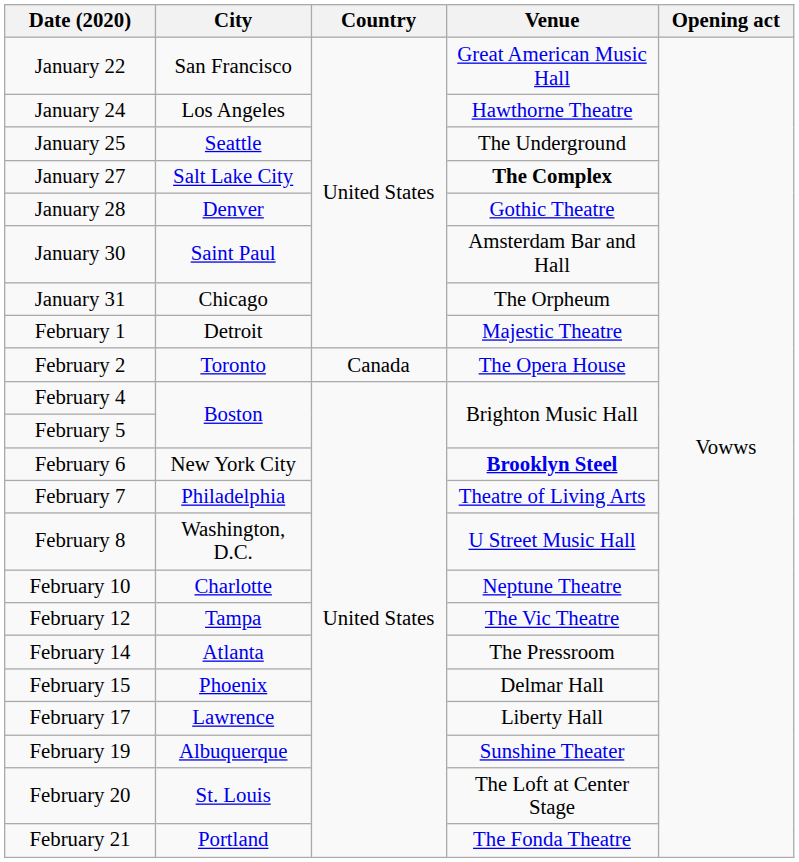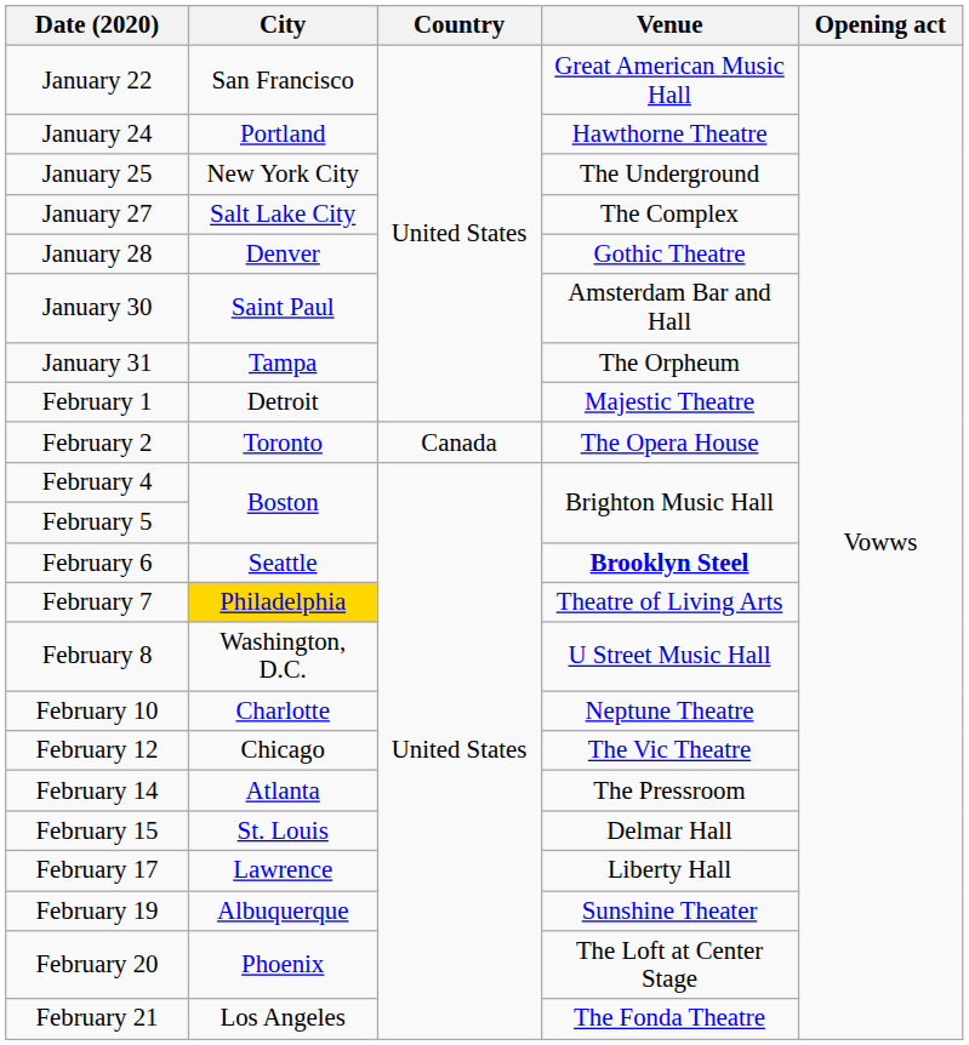 <table class="wikitable plainrowheaders" style="text-align:center;">
 <tr>
 <th scope="col" style="width:12em;">Date (2020)</th>
 <th scope="col" style="width:10em;">City</th>
 <th scope="col" style="width:10em;">Country</th>
 <th scope="col" style="width:17em;">Venue</th>
 <th scope="col" style="width:10em;">Opening act</th>
 </tr>
 <tr>
 <td>January 22</td>
 <td>San Francisco</td>
 <td rowspan="8">United States</td>
 <td><a href='#'>Great American Music Hall</a></td>
 <td rowspan="22">Vowws</td>
 </tr>
 <tr>
 <td>January 24</td>
-<td>Los Angeles</td>
+<td><a href='#'>Portland</a></td>
 <td><a href='#'>Hawthorne Theatre</a></td>
 </tr>
 <tr>
 <td>January 25</td>
-<td><a href='#'>Seattle</a></td>
+<td>New York City</td>
 <td>The Underground</td>
 </tr>
 <tr>
 <td>January 27</td>
 <td><a href='#'>Salt Lake City</a></td>
-<td><strong>The Complex</strong></td>
+<td>The Complex</td>
 </tr>
 <tr>
 <td>January 28</td>
 <td><a href='#'>Denver</a></td>
 <td><a href='#'>Gothic Theatre</a></td>
 </tr>
 <tr>
 <td>January 30</td>
 <td><a href='#'>Saint Paul</a></td>
 <td>Amsterdam Bar and Hall</td>
 </tr>
 <tr>
 <td>January 31</td>
-<td>Chicago</td>
+<td><a href='#'>Tampa</a></td>
 <td>The Orpheum</td>
 </tr>
 <tr>
 <td>February 1</td>
 <td>Detroit</td>
 <td><a href='#'>Majestic Theatre</a></td>
 </tr>
 <tr>
 <td>February 2</td>
 <td><a href='#'>Toronto</a></td>
 <td>Canada</td>
 <td><a href='#'>The Opera House</a></td>
 </tr>
 <tr>
 <td>February 4</td>
 <td rowspan="2"><a href='#'>Boston</a></td>
 <td rowspan="13">United States</td>
 <td rowspan="2">Brighton Music Hall</td>
 </tr>
 <tr>
 <td>February 5</td>
 </tr>
 <tr>
 <td>February 6</td>
-<td>New York City</td>
+<td><a href='#'>Seattle</a></td>
 <td><strong><a href='#'>Brooklyn Steel</a></strong></td>
 </tr>
 <tr>
 <td>February 7</td>
-<td><a href='#'>Philadelphia</a></td>
+<td style="background: gold;"><a href='#'>Philadelphia</a></td>
 <td><a href='#'>Theatre of Living Arts</a></td>
 </tr>
 <tr>
 <td>February 8</td>
 <td>Washington, D.C.</td>
 <td><a href='#'>U Street Music Hall</a></td>
 </tr>
 <tr>
 <td>February 10</td>
 <td><a href='#'>Charlotte</a></td>
 <td><a href='#'>Neptune Theatre</a></td>
 </tr>
 <tr>
 <td>February 12</td>
-<td><a href='#'>Tampa</a></td>
+<td>Chicago</td>
 <td><a href='#'>The Vic Theatre</a></td>
 </tr>
 <tr>
 <td>February 14</td>
 <td><a href='#'>Atlanta</a></td>
 <td>The Pressroom</td>
 </tr>
 <tr>
 <td>February 15</td>
-<td><a href='#'>Phoenix</a></td>
+<td><a href='#'>St. Louis</a></td>
 <td>Delmar Hall</td>
 </tr>
 <tr>
 <td>February 17</td>
 <td><a href='#'>Lawrence</a></td>
 <td>Liberty Hall</td>
 </tr>
 <tr>
 <td>February 19</td>
 <td><a href='#'>Albuquerque</a></td>
 <td><a href='#'>Sunshine Theater</a></td>
 </tr>
 <tr>
 <td>February 20</td>
-<td><a href='#'>St. Louis</a></td>
+<td><a href='#'>Phoenix</a></td>
 <td>The Loft at Center Stage</td>
 </tr>
 <tr>
 <td>February 21</td>
-<td><a href='#'>Portland</a></td>
+<td>Los Angeles</td>
 <td><a href='#'>The Fonda Theatre</a></td>
 </tr>
 </table>
